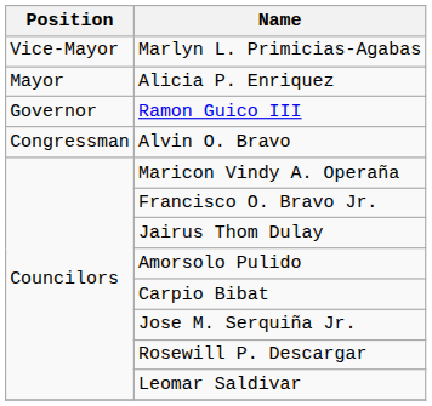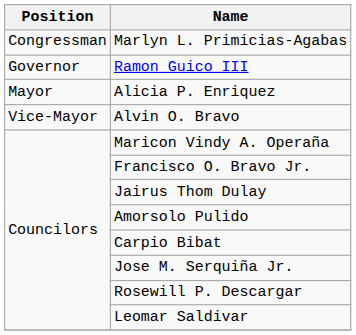 <table class="wikitable" style="line-height:1.20em; font-size:100%;">
 <tr>
 <th>Position</th>
 <th>Name</th>
 </tr>
 <tr>
-<td>Vice-Mayor</td>
+<td>Congressman</td>
 <td>Marlyn L. Primicias-Agabas</td>
+</tr>
+<tr>
+<td>Governor</td>
+<td><a href='#'>Ramon Guico III</a></td>
 </tr>
 <tr>
 <td>Mayor</td>
 <td>Alicia P. Enriquez</td>
 </tr>
 <tr>
-<td>Governor</td>
-<td><a href='#'>Ramon Guico III</a></td>
-</tr>
-<tr>
-<td>Congressman</td>
+<td>Vice-Mayor</td>
 <td>Alvin O. Bravo</td>
 </tr>
 <tr>
 <td rowspan=8>Councilors</td>
 <td>Maricon Vindy A. Operaña</td>
 </tr>
 <tr>
 <td>Francisco O. Bravo Jr.</td>
 </tr>
 <tr>
 <td>Jairus Thom Dulay</td>
 </tr>
 <tr>
 <td>Amorsolo Pulido</td>
 </tr>
 <tr>
 <td>Carpio Bibat</td>
 </tr>
 <tr>
 <td>Jose M. Serquiña Jr.</td>
 </tr>
 <tr>
 <td>Rosewill P. Descargar</td>
 </tr>
 <tr>
 <td>Leomar Saldivar</td>
 </tr>
 <tr>
 </tr>
 </table>
